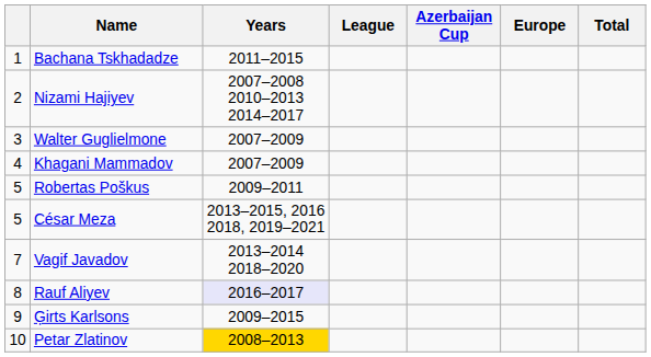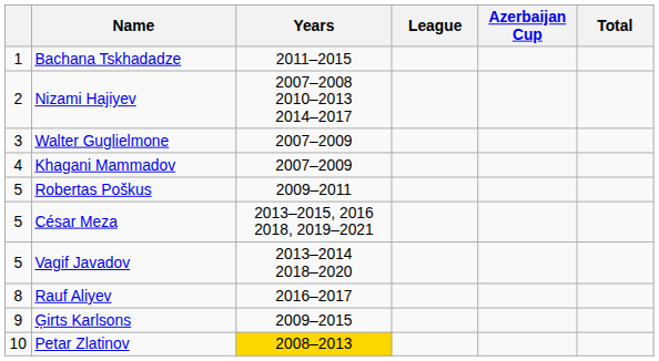 <table class="wikitable sortable"  style="text-align:center; font-size:90%; ">
 <tr>
 <th width=20px></th>
 <th width=300px>Name</th>
 <th width=250px>Years</th>
 <th width=100px>League</th>
 <th width=100px><a href='#'>Azerbaijan Cup</a></th>
-<th width=100px>Europe</th>
 <th width=100px>Total</th>
 </tr>
 <tr>
 <td>1</td>
 <td align="left"> <a href='#'>Bachana Tskhadadze</a></td>
 <td>2011–2015</td>
-<td></td>
 <td></td>
 <td></td>
 <td></td>
 </tr>
 <tr>
 <td>2</td>
 <td align="left"> <a href='#'>Nizami Hajiyev</a></td>
 <td>2007–2008 <br> 2010–2013 <br> 2014–2017</td>
 <td></td>
 <td></td>
 <td></td>
-<td></td>
 </tr>
 <tr>
 <td>3</td>
 <td align="left"> <a href='#'>Walter Guglielmone</a></td>
 <td>2007–2009</td>
-<td></td>
 <td></td>
 <td></td>
 <td></td>
 </tr>
 <tr>
 <td>4</td>
 <td align="left"> <a href='#'>Khagani Mammadov</a></td>
 <td>2007–2009</td>
 <td></td>
 <td></td>
 <td></td>
-<td></td>
 </tr>
 <tr>
 <td>5</td>
 <td align="left"> <a href='#'>Robertas Poškus</a></td>
 <td>2009–2011</td>
-<td></td>
 <td></td>
 <td></td>
 <td></td>
 </tr>
 <tr>
 <td>5</td>
 <td align="left"> <a href='#'>César Meza</a></td>
 <td>2013–2015, 2016 <br> 2018, 2019–2021</td>
 <td></td>
 <td></td>
 <td></td>
-<td></td>
 </tr>
 <tr>
-<td>7</td>
+<td>5</td>
 <td align="left"> <a href='#'>Vagif Javadov</a></td>
 <td>2013–2014 <br> 2018–2020</td>
-<td></td>
 <td></td>
 <td></td>
 <td></td>
 </tr>
 <tr>
 <td>8</td>
 <td align="left"> <a href='#'>Rauf Aliyev</a></td>
-<td style="background: lavender;">2016–2017</td>
-<td></td>
+<td>2016–2017</td>
 <td></td>
 <td></td>
 <td></td>
 </tr>
 <tr>
 <td>9</td>
 <td align="left"> <a href='#'>Ģirts Karlsons</a></td>
 <td>2009–2015</td>
 <td></td>
 <td></td>
 <td></td>
-<td></td>
 </tr>
 <tr>
 <td>10</td>
 <td align="left"> <a href='#'>Petar Zlatinov</a></td>
 <td style="background: gold;">2008–2013</td>
 <td></td>
 <td></td>
 <td></td>
-<td></td>
 </tr>
 </table>
